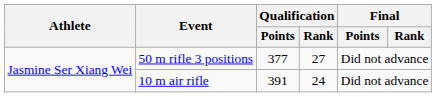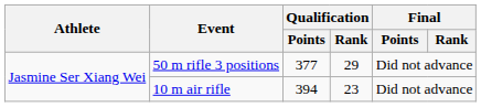 <table class="wikitable" style="font-size:90%">
 <tr>
 <th rowspan="2">Athlete</th>
 <th rowspan="2">Event</th>
 <th colspan=2>Qualification</th>
 <th colspan=2>Final</th>
 </tr>
 <tr style="font-size:95%">
 <th>Points</th>
 <th>Rank</th>
 <th>Points</th>
 <th>Rank</th>
 </tr>
 <tr align=center>
 <td align=left rowspan=2><a href='#'>Jasmine Ser Xiang Wei</a></td>
 <td align=left><a href='#'>50 m rifle 3 positions</a></td>
 <td>377</td>
-<td>27</td>
+<td>29</td>
 <td colspan=2>Did not advance</td>
 </tr>
 <tr align=center>
 <td align=left><a href='#'>10 m air rifle</a></td>
-<td>391</td>
-<td>24</td>
+<td>394</td>
+<td>23</td>
 <td colspan=2>Did not advance</td>
 </tr>
 </table>
